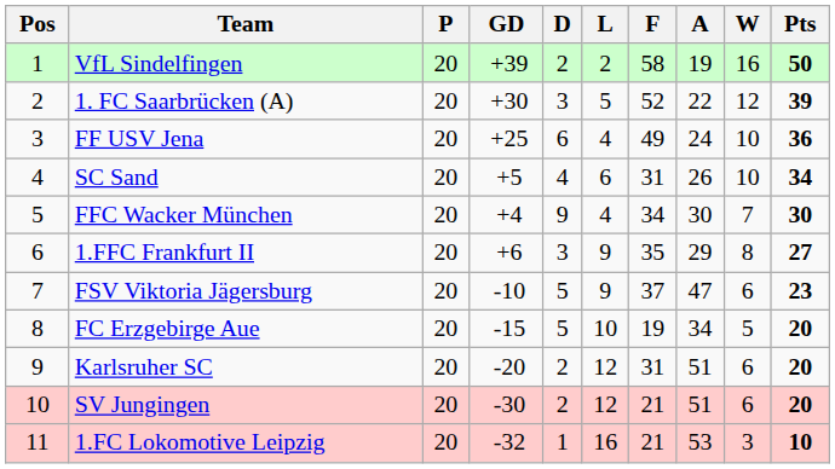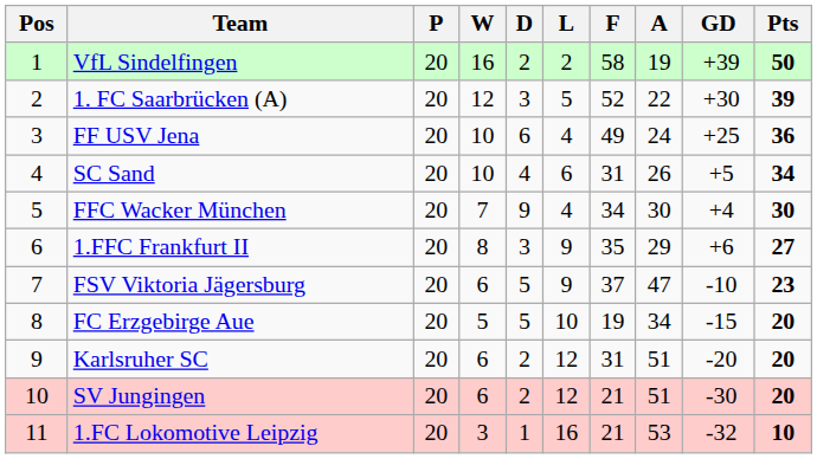 <table class="wikitable sortable" style="text-align: center;" width="550px">
 <tr>
 <th align="center">Pos</th>
 <th align="center">Team</th>
 <th align="center">P</th>
-<th align="center">GD</th>
+<th align="center">W</th>
 <th align="center">D</th>
 <th align="center">L</th>
 <th align="center">F</th>
 <th align="center">A</th>
-<th align="center">W</th>
+<th align="center">GD</th>
 <th align="center">Pts</th>
 </tr>
 <tr align="center" bgcolor="#ccffcc">
 <td>1</td>
 <td align="left"><a href='#'>VfL Sindelfingen</a></td>
 <td>20</td>
-<td> +39</td>
+<td>16</td>
 <td>2</td>
 <td>2</td>
 <td>58</td>
 <td>19</td>
-<td>16</td>
+<td> +39</td>
 <td><strong>50</strong></td>
 </tr>
 <tr align="center">
 <td>2</td>
 <td align="left"><a href='#'>1. FC Saarbrücken</a> (A)</td>
 <td>20</td>
-<td> +30</td>
+<td>12</td>
 <td>3</td>
 <td>5</td>
 <td>52</td>
 <td>22</td>
-<td>12</td>
+<td> +30</td>
 <td><strong>39</strong></td>
 </tr>
 <tr align="center">
 <td>3</td>
 <td align="left"><a href='#'>FF USV Jena</a></td>
 <td>20</td>
-<td> +25</td>
+<td>10</td>
 <td>6</td>
 <td>4</td>
 <td>49</td>
 <td>24</td>
-<td>10</td>
+<td> +25</td>
 <td><strong>36</strong></td>
 </tr>
 <tr align="center">
 <td>4</td>
 <td align="left"><a href='#'>SC Sand</a></td>
 <td>20</td>
-<td> +5</td>
+<td>10</td>
 <td>4</td>
 <td>6</td>
 <td>31</td>
 <td>26</td>
-<td>10</td>
+<td> +5</td>
 <td><strong>34</strong></td>
 </tr>
 <tr align="center">
 <td>5</td>
 <td align="left"><a href='#'>FFC Wacker München</a></td>
 <td>20</td>
-<td> +4</td>
+<td>7</td>
 <td>9</td>
 <td>4</td>
 <td>34</td>
 <td>30</td>
-<td>7</td>
+<td> +4</td>
 <td><strong>30</strong></td>
 </tr>
 <tr align="center">
 <td>6</td>
 <td align="left"><a href='#'>1.FFC Frankfurt II</a></td>
 <td>20</td>
-<td> +6</td>
+<td>8</td>
 <td>3</td>
 <td>9</td>
 <td>35</td>
 <td>29</td>
-<td>8</td>
+<td> +6</td>
 <td><strong>27</strong></td>
 </tr>
 <tr align="center">
 <td>7</td>
 <td align="left"><a href='#'>FSV Viktoria Jägersburg</a></td>
 <td>20</td>
-<td> -10</td>
+<td>6</td>
 <td>5</td>
 <td>9</td>
 <td>37</td>
 <td>47</td>
-<td>6</td>
+<td> -10</td>
 <td><strong>23</strong></td>
 </tr>
 <tr align="center">
 <td>8</td>
 <td align="left"><a href='#'>FC Erzgebirge Aue</a></td>
 <td>20</td>
-<td> -15</td>
+<td>5</td>
 <td>5</td>
 <td>10</td>
 <td>19</td>
 <td>34</td>
-<td>5</td>
+<td> -15</td>
 <td><strong>20</strong></td>
 </tr>
 <tr align="center">
 <td>9</td>
 <td align="left"><a href='#'>Karlsruher SC</a></td>
 <td>20</td>
-<td> -20</td>
+<td>6</td>
 <td>2</td>
 <td>12</td>
 <td>31</td>
 <td>51</td>
-<td>6</td>
+<td> -20</td>
 <td><strong>20</strong></td>
 </tr>
 <tr align="center" style="background:#ffcccc;">
 <td>10</td>
 <td align="left"><a href='#'>SV Jungingen</a></td>
 <td>20</td>
-<td> -30</td>
+<td>6</td>
 <td>2</td>
 <td>12</td>
 <td>21</td>
 <td>51</td>
-<td>6</td>
+<td> -30</td>
 <td><strong>20</strong></td>
 </tr>
 <tr align="center" style="background:#ffcccc;">
 <td>11</td>
 <td align="left"><a href='#'>1.FC Lokomotive Leipzig</a></td>
 <td>20</td>
-<td> -32</td>
+<td>3</td>
 <td>1</td>
 <td>16</td>
 <td>21</td>
 <td>53</td>
-<td>3</td>
+<td> -32</td>
 <td><strong>10</strong></td>
 </tr>
 </table>
